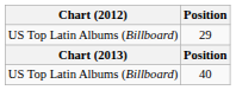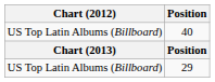 <table class="wikitable">
 <tr>
 <th>Chart (2012)</th>
 <th>Position</th>
 </tr>
 <tr>
 <td>US Top Latin Albums (<em>Billboard</em>)</td>
-<td style="text-align:center;">29</td>
+<td style="text-align:center;">40</td>
 </tr>
 <tr>
 <th>Chart (2013)</th>
 <th>Position</th>
 </tr>
 <tr>
 <td>US Top Latin Albums (<em>Billboard</em>)</td>
-<td style="text-align:center;">40</td>
+<td style="text-align:center;">29</td>
 </tr>
 </table>
